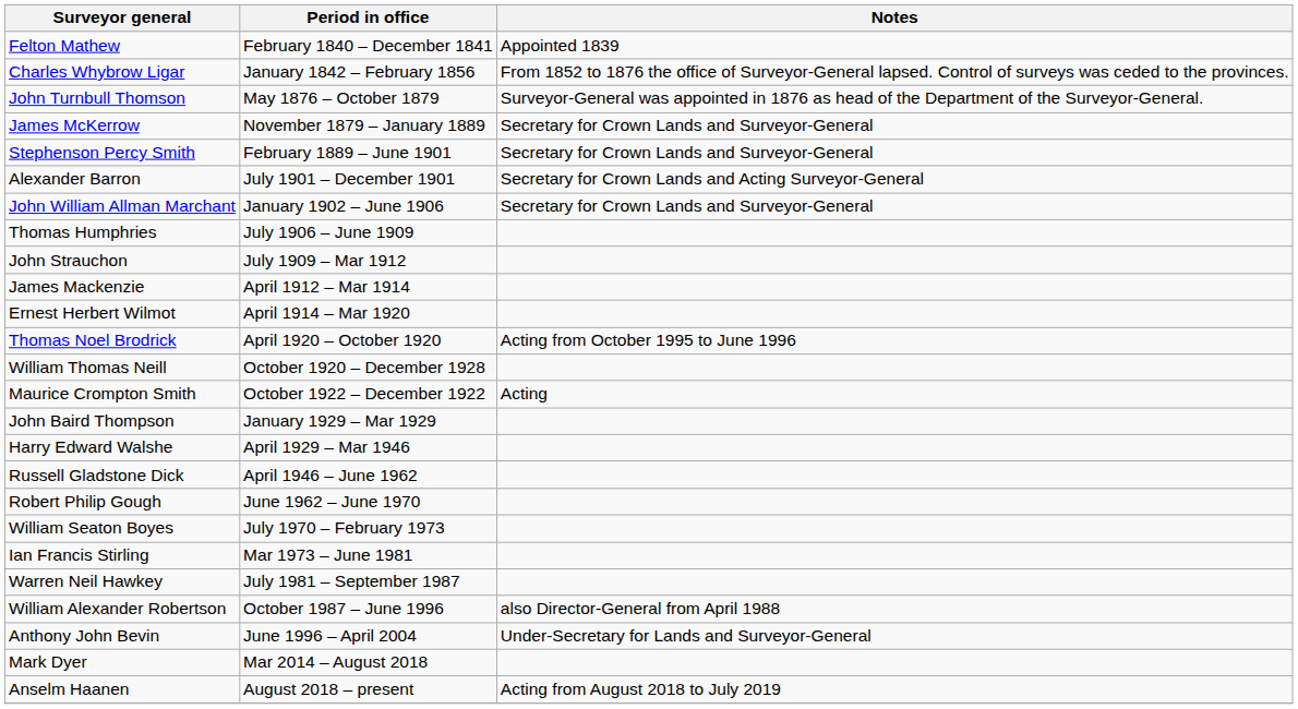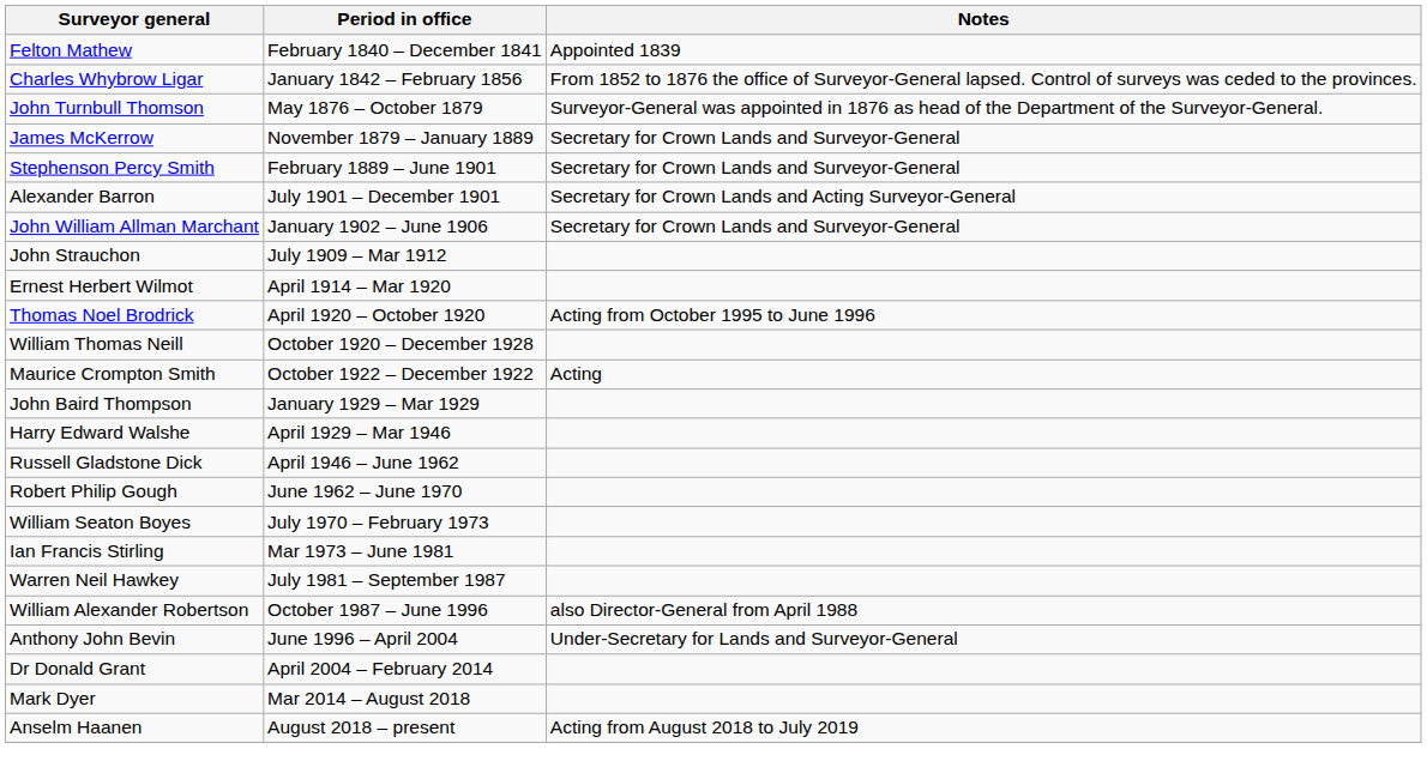 <table class="wikitable">
 <tr>
 <th>Surveyor general</th>
 <th>Period in office</th>
 <th>Notes</th>
 </tr>
 <tr>
 <td><a href='#'>Felton Mathew</a></td>
 <td>February 1840 – December 1841</td>
 <td>Appointed 1839</td>
 </tr>
 <tr>
 <td><a href='#'>Charles Whybrow Ligar</a></td>
 <td>January 1842 – February  1856</td>
 <td>From 1852 to 1876 the office of Surveyor-General lapsed. Control of surveys was ceded to the provinces.</td>
 </tr>
 <tr>
 <td><a href='#'>John Turnbull Thomson</a></td>
 <td>May 1876 – October 1879</td>
 <td>Surveyor-General was appointed in 1876 as head of the Department of the Surveyor-General.</td>
 </tr>
 <tr>
 <td><a href='#'>James McKerrow</a></td>
 <td>November 1879 – January 1889</td>
 <td>Secretary for Crown Lands and Surveyor-General</td>
 </tr>
 <tr>
 <td><a href='#'>Stephenson Percy Smith</a></td>
 <td>February 1889 – June 1901</td>
 <td>Secretary for Crown Lands and Surveyor-General</td>
 </tr>
 <tr>
 <td>Alexander Barron</td>
 <td>July 1901 – December 1901</td>
 <td>Secretary for Crown Lands and Acting Surveyor-General</td>
 </tr>
 <tr>
 <td><a href='#'>John William Allman Marchant</a></td>
 <td>January 1902 – June 1906</td>
 <td>Secretary for Crown Lands and Surveyor-General</td>
 </tr>
 <tr>
-<td>Thomas Humphries</td>
-<td>July 1906 – June 1909</td>
-<td></td>
-</tr>
-<tr>
 <td>John Strauchon</td>
 <td>July 1909 – Mar 1912</td>
-<td></td>
-</tr>
-<tr>
-<td>James Mackenzie</td>
-<td>April 1912 – Mar 1914</td>
 <td></td>
 </tr>
 <tr>
 <td>Ernest Herbert Wilmot</td>
 <td>April 1914 – Mar 1920</td>
 <td></td>
 </tr>
 <tr>
 <td><a href='#'>Thomas Noel Brodrick</a></td>
 <td>April 1920 – October 1920</td>
 <td>Acting from October 1995 to June 1996</td>
 </tr>
 <tr>
 <td>William Thomas Neill</td>
 <td>October 1920 – December 1928</td>
 <td></td>
 </tr>
 <tr>
 <td>Maurice Crompton Smith</td>
 <td>October 1922 – December 1922</td>
 <td>Acting</td>
 </tr>
 <tr>
 <td>John Baird Thompson</td>
 <td>January 1929 – Mar 1929</td>
 <td></td>
 </tr>
 <tr>
 <td>Harry Edward Walshe</td>
 <td>April 1929 – Mar 1946</td>
 <td></td>
 </tr>
 <tr>
 <td>Russell Gladstone Dick</td>
 <td>April 1946 – June 1962</td>
 <td></td>
 </tr>
 <tr>
 <td>Robert Philip Gough</td>
 <td>June 1962 – June 1970</td>
 <td></td>
 </tr>
 <tr>
 <td>William Seaton Boyes</td>
 <td>July 1970 – February 1973</td>
 <td></td>
 </tr>
 <tr>
 <td>Ian Francis Stirling</td>
 <td>Mar 1973 – June 1981</td>
 <td></td>
 </tr>
 <tr>
 <td>Warren Neil Hawkey</td>
 <td>July 1981 – September 1987</td>
 <td></td>
 </tr>
 <tr>
 <td>William Alexander Robertson</td>
 <td>October 1987 – June 1996</td>
 <td>also Director-General from April 1988</td>
 </tr>
 <tr>
 <td>Anthony John Bevin</td>
 <td>June 1996 – April 2004</td>
 <td>Under-Secretary for Lands and Surveyor-General</td>
 </tr>
 <tr>
+<td>Dr Donald Grant</td>
+<td>April 2004 – February 2014</td>
+<td></td>
+</tr>
+<tr>
 <td>Mark Dyer</td>
 <td>Mar 2014 – August 2018</td>
 <td></td>
 </tr>
 <tr>
 <td>Anselm Haanen</td>
 <td>August 2018 – present</td>
 <td>Acting from August 2018 to July 2019</td>
 </tr>
 <tr>
 </tr>
 </table>
